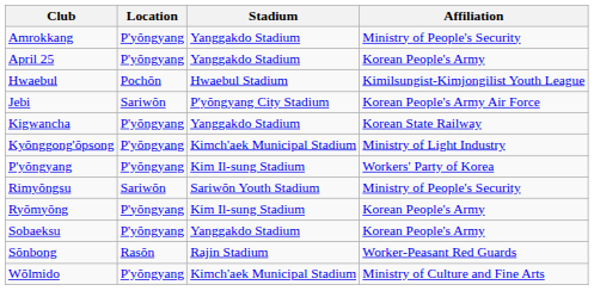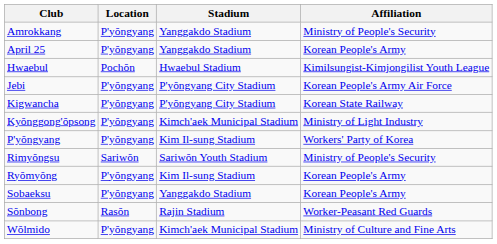 <table class="wikitable sortable" style="text-align: center;">
 <tr>
 <th>Club</th>
 <th>Location</th>
 <th>Stadium</th>
 <th>Affiliation</th>
 </tr>
 <tr>
 <td style="text-align:left;"><a href='#'>Amrokkang</a></td>
 <td style="text-align:left;"><a href='#'>P'yŏngyang</a></td>
 <td style="text-align:left;"><a href='#'>Yanggakdo Stadium</a></td>
 <td style="text-align:left;"><a href='#'>Ministry of People's Security</a></td>
 </tr>
 <tr>
 <td style="text-align:left;"><a href='#'>April 25</a></td>
 <td style="text-align:left;"><a href='#'>P'yŏngyang</a></td>
 <td style="text-align:left;"><a href='#'>Yanggakdo Stadium</a></td>
 <td style="text-align:left;"><a href='#'>Korean People's Army</a></td>
 </tr>
 <tr>
 <td style="text-align:left;"><a href='#'>Hwaebul</a></td>
 <td style="text-align:left;"><a href='#'>Pochŏn</a></td>
 <td style="text-align:left;"><a href='#'>Hwaebul Stadium</a></td>
 <td style="text-align:left;"><a href='#'>Kimilsungist-Kimjongilist Youth League</a></td>
 </tr>
 <tr>
 <td style="text-align:left;"><a href='#'>Jebi</a></td>
-<td style="text-align:left;"><a href='#'>Sariwŏn</a></td>
+<td style="text-align:left;"><a href='#'>P'yŏngyang</a></td>
 <td style="text-align:left;"><a href='#'>P'yŏngyang City Stadium</a></td>
 <td style="text-align:left;"><a href='#'>Korean People's Army Air Force</a></td>
 </tr>
 <tr>
 <td style="text-align:left;"><a href='#'>Kigwancha</a></td>
 <td style="text-align:left;"><a href='#'>P'yŏngyang</a></td>
-<td style="text-align:left;"><a href='#'>Yanggakdo Stadium</a></td>
+<td style="text-align:left;"><a href='#'>P'yŏngyang City Stadium</a></td>
 <td style="text-align:left;"><a href='#'>Korean State Railway</a></td>
 </tr>
 <tr>
 <td style="text-align:left;"><a href='#'>Kyŏnggong'ŏpsong</a></td>
 <td style="text-align:left;"><a href='#'>P'yŏngyang</a></td>
 <td style="text-align:left;"><a href='#'>Kimch'aek Municipal Stadium</a></td>
 <td style="text-align:left;"><a href='#'>Ministry of Light Industry</a></td>
 </tr>
 <tr>
 <td style="text-align:left;"><a href='#'>P'yŏngyang</a></td>
 <td style="text-align:left;"><a href='#'>P'yŏngyang</a></td>
 <td style="text-align:left;"><a href='#'>Kim Il-sung Stadium</a></td>
 <td style="text-align:left;"><a href='#'>Workers' Party of Korea</a></td>
 </tr>
 <tr>
 <td style="text-align:left;"><a href='#'>Rimyŏngsu</a></td>
 <td style="text-align:left;"><a href='#'>Sariwŏn</a></td>
 <td style="text-align:left;"><a href='#'>Sariwŏn Youth Stadium</a></td>
 <td style="text-align:left;"><a href='#'>Ministry of People's Security</a></td>
 </tr>
 <tr>
 <td style="text-align:left;"><a href='#'>Ryŏmyŏng</a></td>
 <td style="text-align:left;"><a href='#'>P'yŏngyang</a></td>
 <td style="text-align:left;"><a href='#'>Kim Il-sung Stadium</a></td>
 <td style="text-align:left;"><a href='#'>Korean People's Army</a></td>
 </tr>
 <tr>
 <td style="text-align:left;"><a href='#'>Sobaeksu</a></td>
 <td style="text-align:left;"><a href='#'>P'yŏngyang</a></td>
 <td style="text-align:left;"><a href='#'>Yanggakdo Stadium</a></td>
 <td style="text-align:left;"><a href='#'>Korean People's Army</a></td>
 </tr>
 <tr>
 <td style="text-align:left;"><a href='#'>Sŏnbong</a></td>
 <td style="text-align:left;"><a href='#'>Rasŏn</a></td>
 <td style="text-align:left;"><a href='#'>Rajin Stadium</a></td>
 <td style="text-align:left;"><a href='#'>Worker-Peasant Red Guards</a></td>
 </tr>
 <tr>
 <td style="text-align:left;"><a href='#'>Wŏlmido</a></td>
 <td style="text-align:left;"><a href='#'>P'yŏngyang</a></td>
 <td style="text-align:left;"><a href='#'>Kimch'aek Municipal Stadium</a></td>
 <td style="text-align:left;"><a href='#'>Ministry of Culture and Fine Arts</a></td>
 </tr>
 </table>
